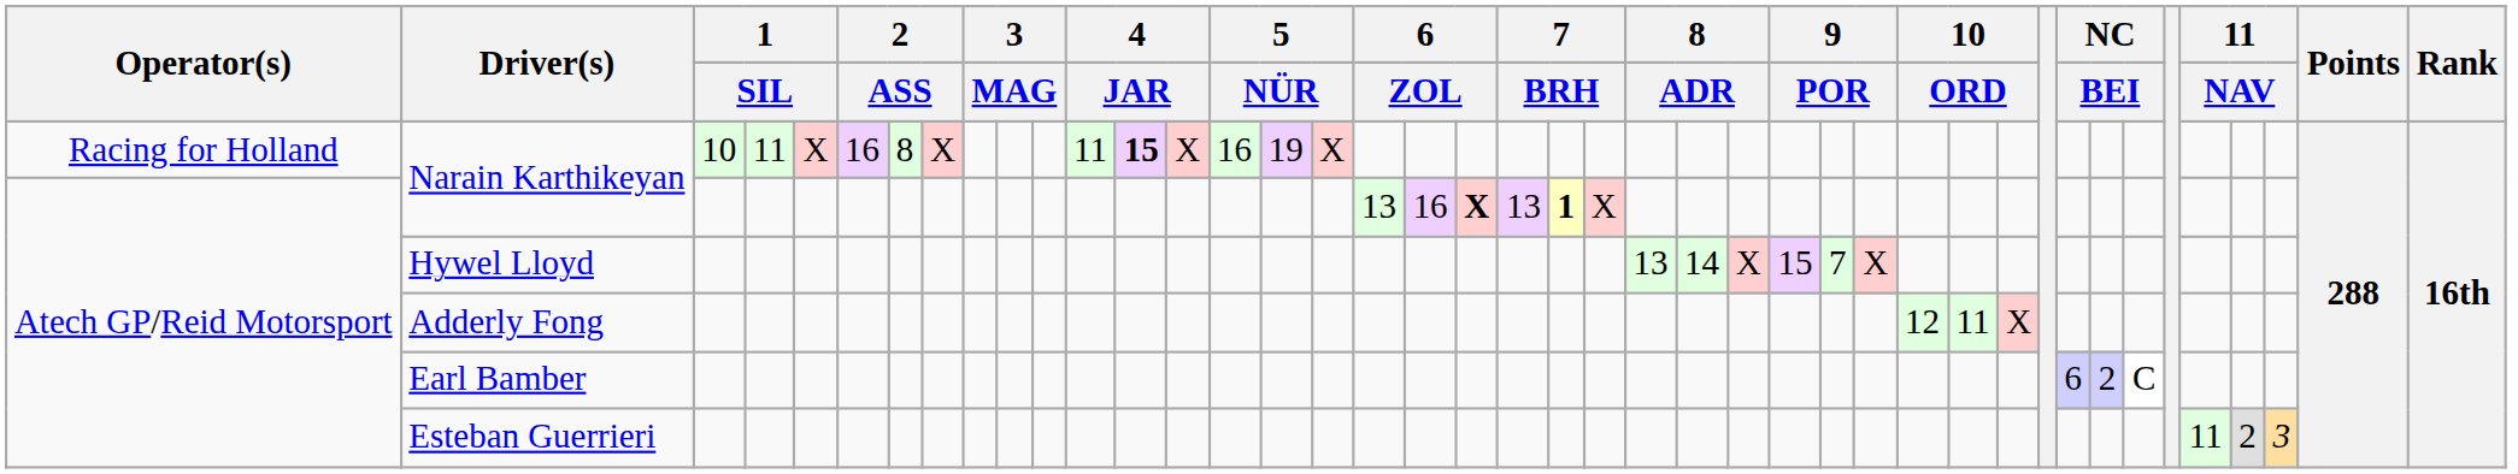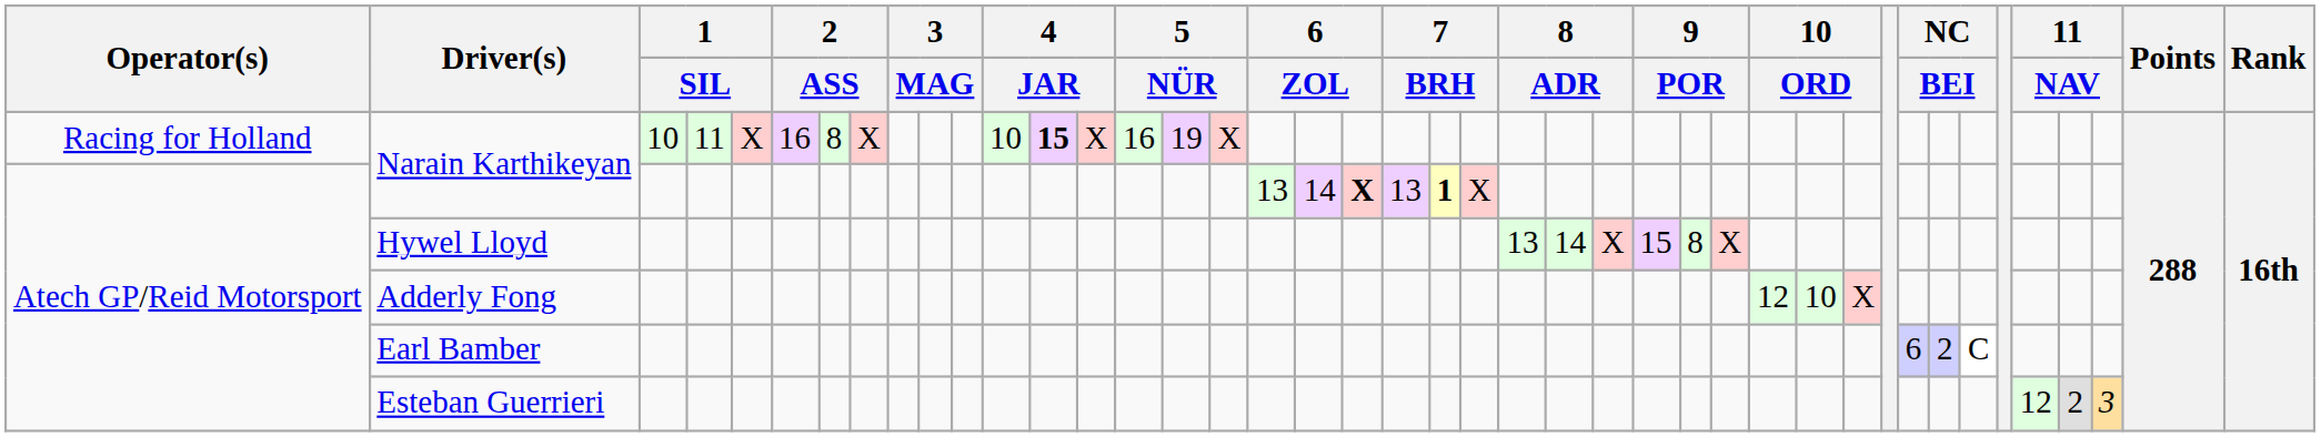 <table class="wikitable" style="font-size: 85%">
 <tr>
 <th rowspan=2>Operator(s)</th>
 <th rowspan=2>Driver(s)</th>
 <th colspan=3>1</th>
 <th colspan=3>2</th>
 <th colspan=3>3</th>
 <th colspan=3>4</th>
 <th colspan=3>5</th>
 <th colspan=3>6</th>
 <th colspan=3>7</th>
 <th colspan=3>8</th>
 <th colspan=3>9</th>
 <th colspan=3>10</th>
 <th rowspan=8></th>
 <th colspan=3>NC</th>
 <th rowspan=8></th>
 <th colspan=3>11</th>
 <th rowspan=2>Points</th>
 <th rowspan=2>Rank</th>
 </tr>
 <tr>
 <th colspan=3><a href='#'>SIL</a></th>
 <th colspan=3><a href='#'>ASS</a></th>
 <th colspan=3><a href='#'>MAG</a></th>
 <th colspan=3><a href='#'>JAR</a></th>
 <th colspan=3><a href='#'>NÜR</a></th>
 <th colspan=3><a href='#'>ZOL</a></th>
 <th colspan=3><a href='#'>BRH</a></th>
 <th colspan=3><a href='#'>ADR</a></th>
 <th colspan=3><a href='#'>POR</a></th>
 <th colspan=3><a href='#'>ORD</a></th>
 <th colspan=3><a href='#'>BEI</a></th>
 <th colspan=3><a href='#'>NAV</a></th>
 </tr>
 <tr>
 <td align=center><a href='#'>Racing for Holland</a></td>
 <td rowspan=2> <a href='#'>Narain Karthikeyan</a></td>
 <td style="background:#dfffdf;">10</td>
 <td style="background:#dfffdf;">11</td>
 <td style="background:#ffcfcf;">X</td>
 <td style="background:#efcfff;">16</td>
 <td style="background:#dfffdf;">8</td>
 <td style="background:#ffcfcf;">X</td>
 <td></td>
 <td></td>
 <td></td>
-<td style="background:#dfffdf;">11</td>
+<td style="background:#dfffdf;">10</td>
 <td style="background:#efcfff;"><strong>15</strong></td>
 <td style="background:#ffcfcf;">X</td>
 <td style="background:#dfffdf;">16</td>
 <td style="background:#efcfff;">19</td>
 <td style="background:#ffcfcf;">X</td>
 <td></td>
 <td></td>
 <td></td>
 <td></td>
 <td></td>
 <td></td>
 <td></td>
 <td></td>
 <td></td>
 <td></td>
 <td></td>
 <td></td>
 <td></td>
 <td></td>
 <td></td>
 <td></td>
 <td></td>
 <td></td>
 <td></td>
 <td></td>
 <td></td>
 <th rowspan=6>288</th>
 <th rowspan=6>16th</th>
 </tr>
 <tr>
 <td rowspan=5 align=center><a href='#'>Atech GP</a>/<a href='#'>Reid Motorsport</a></td>
 <td></td>
 <td></td>
 <td></td>
 <td></td>
 <td></td>
 <td></td>
 <td></td>
 <td></td>
 <td></td>
 <td></td>
 <td></td>
 <td></td>
 <td></td>
 <td></td>
 <td></td>
 <td style="background:#dfffdf;">13</td>
-<td style="background:#efcfff;">16</td>
+<td style="background:#efcfff;">14</td>
 <td style="background:#ffcfcf;"><strong>X</strong></td>
 <td style="background:#efcfff;">13</td>
 <td style="background:#ffffbf;"><strong>1</strong></td>
 <td style="background:#ffcfcf;">X</td>
 <td></td>
 <td></td>
 <td></td>
 <td></td>
 <td></td>
 <td></td>
 <td></td>
 <td></td>
 <td></td>
 <td></td>
 <td></td>
 <td></td>
 <td></td>
 <td></td>
 <td></td>
 </tr>
 <tr>
 <td> <a href='#'>Hywel Lloyd</a></td>
 <td></td>
 <td></td>
 <td></td>
 <td></td>
 <td></td>
 <td></td>
 <td></td>
 <td></td>
 <td></td>
 <td></td>
 <td></td>
 <td></td>
 <td></td>
 <td></td>
 <td></td>
 <td></td>
 <td></td>
 <td></td>
 <td></td>
 <td></td>
 <td></td>
 <td style="background:#dfffdf;">13</td>
 <td style="background:#dfffdf;">14</td>
 <td style="background:#ffcfcf;">X</td>
 <td style="background:#efcfff;">15</td>
-<td style="background:#dfffdf;">7</td>
+<td style="background:#dfffdf;">8</td>
 <td style="background:#ffcfcf;">X</td>
 <td></td>
 <td></td>
 <td></td>
 <td></td>
 <td></td>
 <td></td>
 <td></td>
 <td></td>
 <td></td>
 </tr>
 <tr>
 <td> <a href='#'>Adderly Fong</a></td>
 <td></td>
 <td></td>
 <td></td>
 <td></td>
 <td></td>
 <td></td>
 <td></td>
 <td></td>
 <td></td>
 <td></td>
 <td></td>
 <td></td>
 <td></td>
 <td></td>
 <td></td>
 <td></td>
 <td></td>
 <td></td>
 <td></td>
 <td></td>
 <td></td>
 <td></td>
 <td></td>
 <td></td>
 <td></td>
 <td></td>
 <td></td>
 <td style="background:#dfffdf;">12</td>
-<td style="background:#dfffdf;">11</td>
+<td style="background:#dfffdf;">10</td>
 <td style="background:#ffcfcf;">X</td>
 <td></td>
 <td></td>
 <td></td>
 <td></td>
 <td></td>
 <td></td>
 </tr>
 <tr>
 <td> <a href='#'>Earl Bamber</a></td>
 <td></td>
 <td></td>
 <td></td>
 <td></td>
 <td></td>
 <td></td>
 <td></td>
 <td></td>
 <td></td>
 <td></td>
 <td></td>
 <td></td>
 <td></td>
 <td></td>
 <td></td>
 <td></td>
 <td></td>
 <td></td>
 <td></td>
 <td></td>
 <td></td>
 <td></td>
 <td></td>
 <td></td>
 <td></td>
 <td></td>
 <td></td>
 <td></td>
 <td></td>
 <td></td>
 <td style="background:#cfcfff;">6</td>
 <td style="background:#cfcfff;">2</td>
 <td style="background:#ffffff;">C</td>
 <td></td>
 <td></td>
 <td></td>
 </tr>
 <tr>
 <td> <a href='#'>Esteban Guerrieri</a></td>
 <td></td>
 <td></td>
 <td></td>
 <td></td>
 <td></td>
 <td></td>
 <td></td>
 <td></td>
 <td></td>
 <td></td>
 <td></td>
 <td></td>
 <td></td>
 <td></td>
 <td></td>
 <td></td>
 <td></td>
 <td></td>
 <td></td>
 <td></td>
 <td></td>
 <td></td>
 <td></td>
 <td></td>
 <td></td>
 <td></td>
 <td></td>
 <td></td>
 <td></td>
 <td></td>
 <td></td>
 <td></td>
 <td></td>
-<td style="background:#dfffdf;">11</td>
+<td style="background:#dfffdf;">12</td>
 <td style="background:#dfdfdf;">2</td>
 <td style="background:#ffdf9f;"><em>3</em></td>
 </tr>
 </table>
